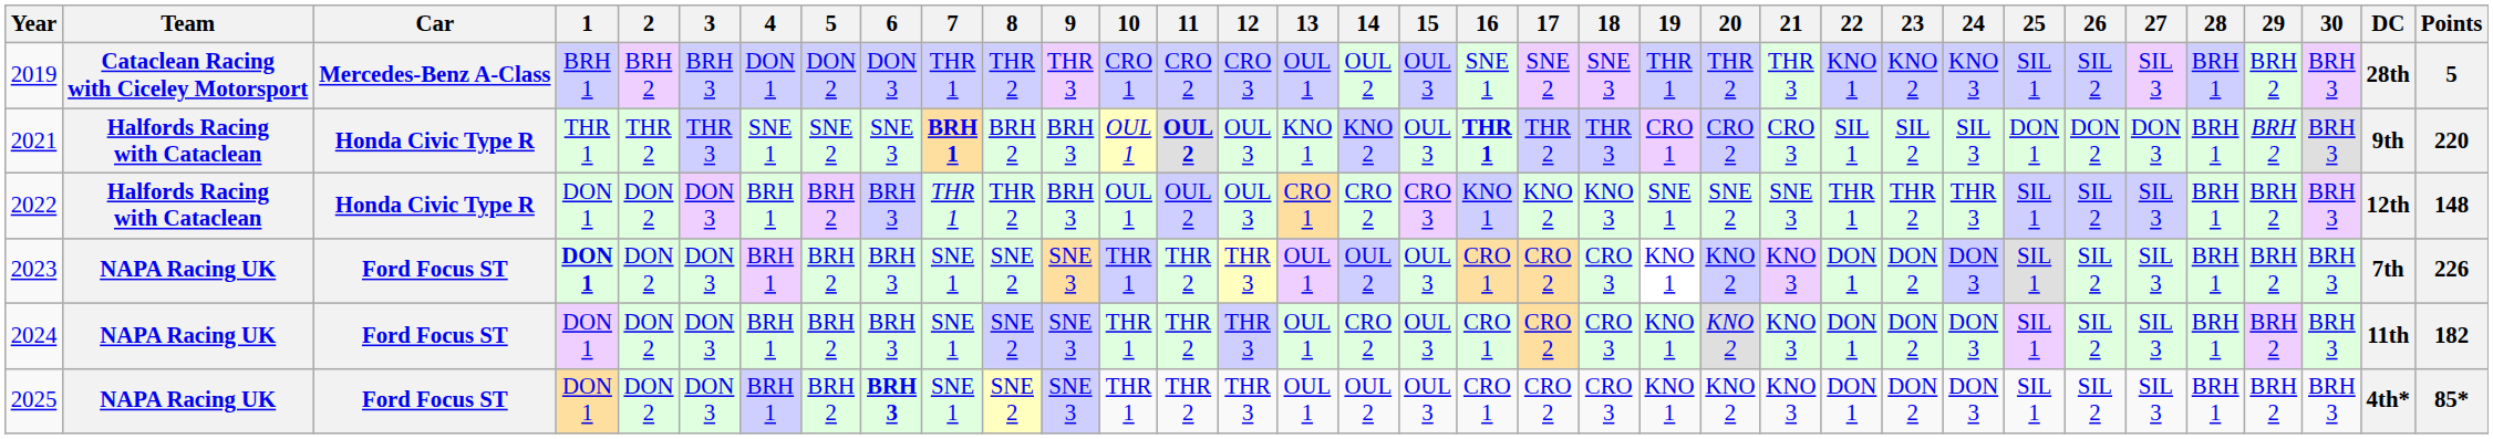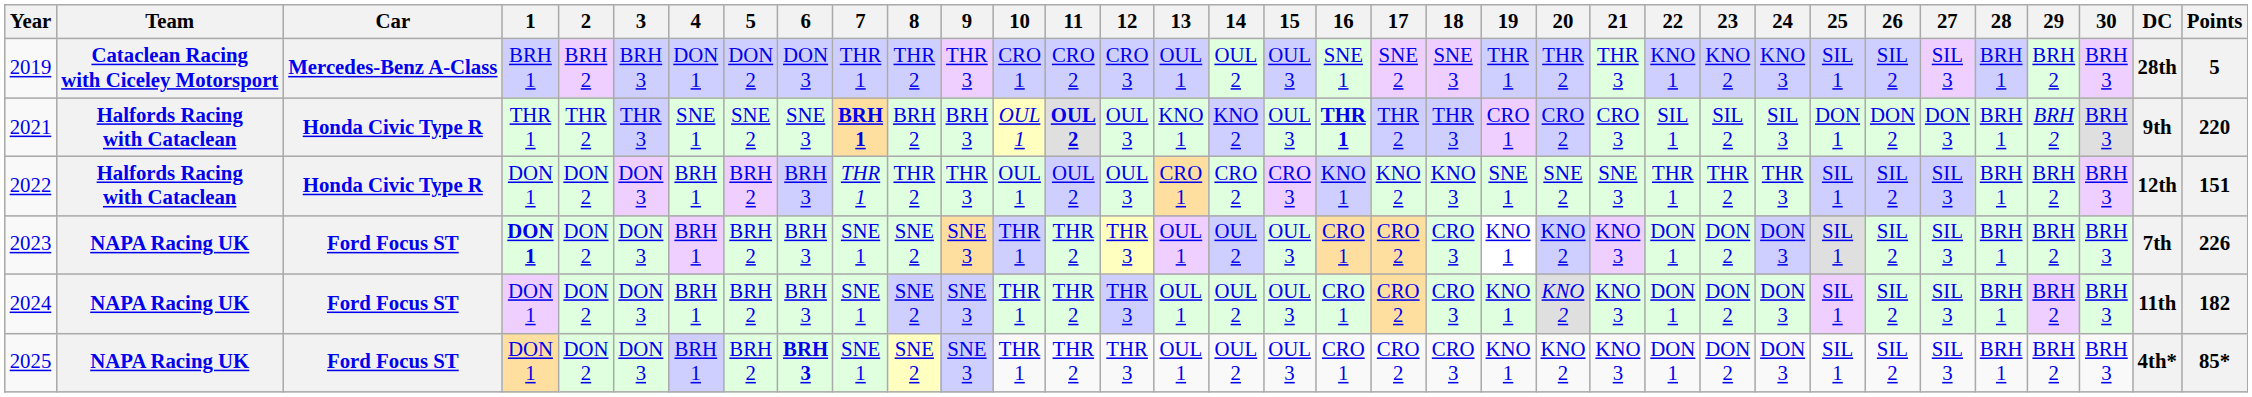 <table class="wikitable" style="text-align:center; font-size:85%">
 <tr>
 <th>Year</th>
 <th>Team</th>
 <th>Car</th>
 <th>1</th>
 <th>2</th>
 <th>3</th>
 <th>4</th>
 <th>5</th>
 <th>6</th>
 <th>7</th>
 <th>8</th>
 <th>9</th>
 <th>10</th>
 <th>11</th>
 <th>12</th>
 <th>13</th>
 <th>14</th>
 <th>15</th>
 <th>16</th>
 <th>17</th>
 <th>18</th>
 <th>19</th>
 <th>20</th>
 <th>21</th>
 <th>22</th>
 <th>23</th>
 <th>24</th>
 <th>25</th>
 <th>26</th>
 <th>27</th>
 <th>28</th>
 <th>29</th>
 <th>30</th>
 <th>DC</th>
 <th>Points</th>
 </tr>
 <tr>
 <td><a href='#'>2019</a></td>
 <th nowrap><a href='#'>Cataclean Racing<br>with Ciceley Motorsport</a></th>
 <th nowrap><a href='#'>Mercedes-Benz A-Class</a></th>
 <td style="background:#CFCFFF;"><a href='#'>BRH<br>1</a><br></td>
 <td style="background:#EFCFFF;"><a href='#'>BRH<br>2</a><br></td>
 <td style="background:#CFCFFF;"><a href='#'>BRH<br>3</a><br></td>
 <td style="background:#CFCFFF;"><a href='#'>DON<br>1</a><br></td>
 <td style="background:#CFCFFF;"><a href='#'>DON<br>2</a><br></td>
 <td style="background:#CFCFFF;"><a href='#'>DON<br>3</a><br></td>
 <td style="background:#CFCFFF;"><a href='#'>THR<br>1</a><br></td>
 <td style="background:#CFCFFF;"><a href='#'>THR<br>2</a><br></td>
 <td style="background:#EFCFFF;"><a href='#'>THR<br>3</a><br></td>
 <td style="background:#CFCFFF;"><a href='#'>CRO<br>1</a><br></td>
 <td style="background:#CFCFFF;"><a href='#'>CRO<br>2</a><br></td>
 <td style="background:#CFCFFF;"><a href='#'>CRO<br>3</a><br></td>
 <td style="background:#CFCFFF;"><a href='#'>OUL<br>1</a><br></td>
 <td style="background:#DFFFDF;"><a href='#'>OUL<br>2</a><br></td>
 <td style="background:#CFCFFF;"><a href='#'>OUL<br>3</a><br></td>
 <td style="background:#DFFFDF;"><a href='#'>SNE<br>1</a><br></td>
 <td style="background:#EFCFFF;"><a href='#'>SNE<br>2</a><br></td>
 <td style="background:#EFCFFF;"><a href='#'>SNE<br>3</a><br></td>
 <td style="background:#CFCFFF;"><a href='#'>THR<br>1</a><br></td>
 <td style="background:#CFCFFF;"><a href='#'>THR<br>2</a><br></td>
 <td style="background:#DFFFDF;"><a href='#'>THR<br>3</a><br></td>
 <td style="background:#CFCFFF;"><a href='#'>KNO<br>1</a><br></td>
 <td style="background:#CFCFFF;"><a href='#'>KNO<br>2</a><br></td>
 <td style="background:#CFCFFF;"><a href='#'>KNO<br>3</a><br></td>
 <td style="background:#CFCFFF;"><a href='#'>SIL<br>1</a><br></td>
 <td style="background:#CFCFFF;"><a href='#'>SIL<br>2</a><br></td>
 <td style="background:#EFCFFF;"><a href='#'>SIL<br>3</a><br></td>
 <td style="background:#CFCFFF;"><a href='#'>BRH<br>1</a><br></td>
 <td style="background:#DFFFDF;"><a href='#'>BRH<br>2</a><br></td>
 <td style="background:#EFCFFF;"><a href='#'>BRH<br>3</a><br></td>
 <th>28th</th>
 <th>5</th>
 </tr>
 <tr>
 <td><a href='#'>2021</a></td>
 <th nowrap><a href='#'>Halfords Racing<br>with Cataclean</a></th>
 <th nowrap><a href='#'>Honda Civic Type R</a></th>
 <td style="background:#DFFFDF;"><a href='#'>THR<br>1</a><br></td>
 <td style="background:#DFFFDF;"><a href='#'>THR<br>2</a><br></td>
 <td style="background:#CFCFFF;"><a href='#'>THR<br>3</a><br></td>
 <td style="background:#DFFFDF;"><a href='#'>SNE<br>1</a><br></td>
 <td style="background:#DFFFDF;"><a href='#'>SNE<br>2</a><br></td>
 <td style="background:#DFFFDF;"><a href='#'>SNE<br>3</a><br></td>
 <td style="background:#FFDF9F;"><strong><a href='#'>BRH<br>1</a></strong><br></td>
 <td style="background:#DFFFDF;"><a href='#'>BRH<br>2</a><br></td>
 <td style="background:#DFFFDF;"><a href='#'>BRH<br>3</a><br></td>
 <td style="background:#FFFFBF;"><em><a href='#'>OUL<br>1</a></em><br></td>
 <td style="background:#DFDFDF;"><strong><a href='#'>OUL<br>2</a></strong><br></td>
 <td style="background:#DFFFDF;"><a href='#'>OUL<br>3</a><br></td>
 <td style="background:#DFFFDF;"><a href='#'>KNO<br>1</a><br></td>
 <td style="background:#CFCFFF;"><a href='#'>KNO<br>2</a><br></td>
 <td style="background:#DFFFDF;"><a href='#'>OUL<br>3</a><br></td>
 <td style="background:#DFFFDF;"><strong><a href='#'>THR<br>1</a></strong><br></td>
 <td style="background:#CFCFFF;"><a href='#'>THR<br>2</a><br></td>
 <td style="background:#CFCFFF;"><a href='#'>THR<br>3</a><br></td>
 <td style="background:#EFCFFF;"><a href='#'>CRO<br>1</a><br></td>
 <td style="background:#CFCFFF;"><a href='#'>CRO<br>2</a><br></td>
 <td style="background:#DFFFDF;"><a href='#'>CRO<br>3</a><br></td>
 <td style="background:#DFFFDF;"><a href='#'>SIL<br>1</a><br></td>
 <td style="background:#DFFFDF;"><a href='#'>SIL<br>2</a><br></td>
 <td style="background:#DFFFDF;"><a href='#'>SIL<br>3</a><br></td>
 <td style="background:#DFFFDF;"><a href='#'>DON<br>1</a><br></td>
 <td style="background:#DFFFDF;"><a href='#'>DON<br>2</a><br></td>
 <td style="background:#DFFFDF;"><a href='#'>DON<br>3</a><br></td>
 <td style="background:#DFFFDF;"><a href='#'>BRH<br>1</a><br></td>
 <td style="background:#DFFFDF;"><em><a href='#'>BRH<br>2</a></em><br></td>
 <td style="background:#DFDFDF;"><a href='#'>BRH<br>3</a><br></td>
 <th>9th</th>
 <th>220</th>
 </tr>
 <tr>
 <td><a href='#'>2022</a></td>
 <th nowrap><a href='#'>Halfords Racing<br>with Cataclean</a></th>
 <th nowrap><a href='#'>Honda Civic Type R</a></th>
 <td style="background:#DFFFDF;"><a href='#'>DON<br>1</a><br></td>
 <td style="background:#DFFFDF;"><a href='#'>DON<br>2</a><br></td>
 <td style="background:#EFCFFF;"><a href='#'>DON<br>3</a><br></td>
 <td style="background:#DFFFDF;"><a href='#'>BRH<br>1</a><br></td>
 <td style="background:#EFCFFF;"><a href='#'>BRH<br>2</a><br></td>
 <td style="background:#CFCFFF;"><a href='#'>BRH<br>3</a><br></td>
 <td style="background:#DFFFDF;"><em><a href='#'>THR<br>1</a></em><br></td>
 <td style="background:#DFFFDF;"><a href='#'>THR<br>2</a><br></td>
-<td style="background:#DFFFDF;"><a href='#'>BRH<br>3</a><br></td>
+<td style="background:#DFFFDF;"><a href='#'>THR<br>3</a><br></td>
 <td style="background:#DFFFDF;"><a href='#'>OUL<br>1</a><br></td>
 <td style="background:#CFCFFF;"><a href='#'>OUL<br>2</a><br></td>
 <td style="background:#DFFFDF;"><a href='#'>OUL<br>3</a><br></td>
 <td style="background:#FFDF9F;"><a href='#'>CRO<br>1</a><br></td>
 <td style="background:#DFFFDF;"><a href='#'>CRO<br>2</a><br></td>
 <td style="background:#EFCFFF;"><a href='#'>CRO<br>3</a><br></td>
 <td style="background:#CFCFFF;"><a href='#'>KNO<br>1</a><br></td>
 <td style="background:#DFFFDF;"><a href='#'>KNO<br>2</a><br></td>
 <td style="background:#DFFFDF;"><a href='#'>KNO<br>3</a><br></td>
 <td style="background:#DFFFDF;"><a href='#'>SNE<br>1</a><br></td>
 <td style="background:#DFFFDF;"><a href='#'>SNE<br>2</a><br></td>
 <td style="background:#DFFFDF;"><a href='#'>SNE<br>3</a><br></td>
 <td style="background:#DFFFDF;"><a href='#'>THR<br>1</a><br></td>
 <td style="background:#DFFFDF;"><a href='#'>THR<br>2</a><br></td>
 <td style="background:#DFFFDF;"><a href='#'>THR<br>3</a><br></td>
 <td style="background:#CFCFFF;"><a href='#'>SIL<br>1</a><br></td>
 <td style="background:#CFCFFF;"><a href='#'>SIL<br>2</a><br></td>
 <td style="background:#CFCFFF;"><a href='#'>SIL<br>3</a><br></td>
 <td style="background:#DFFFDF;"><a href='#'>BRH<br>1</a><br></td>
 <td style="background:#DFFFDF;"><a href='#'>BRH<br>2</a><br></td>
 <td style="background:#EFCFFF;"><a href='#'>BRH<br>3</a><br></td>
 <th>12th</th>
-<th>148</th>
+<th>151</th>
 </tr>
 <tr>
 <td><a href='#'>2023</a></td>
 <th nowrap><a href='#'>NAPA Racing UK</a></th>
 <th nowrap><a href='#'>Ford Focus ST</a></th>
 <td style="background:#DFFFDF;"><strong><a href='#'>DON<br>1</a></strong><br></td>
 <td style="background:#DFFFDF;"><a href='#'>DON<br>2</a><br></td>
 <td style="background:#DFFFDF;"><a href='#'>DON<br>3</a><br></td>
 <td style="background:#EFCFFF;"><a href='#'>BRH<br>1</a><br></td>
 <td style="background:#DFFFDF;"><a href='#'>BRH<br>2</a><br></td>
 <td style="background:#DFFFDF;"><a href='#'>BRH<br>3</a><br></td>
 <td style="background:#DFFFDF;"><a href='#'>SNE<br>1</a><br></td>
 <td style="background:#DFFFDF;"><a href='#'>SNE<br>2</a><br></td>
 <td style="background:#FFDF9F;"><a href='#'>SNE<br>3</a><br></td>
 <td style="background:#CFCFFF;"><a href='#'>THR<br>1</a><br></td>
 <td style="background:#DFFFDF;"><a href='#'>THR<br>2</a><br></td>
 <td style="background:#FFFFBF;"><a href='#'>THR<br>3</a><br></td>
 <td style="background:#EFCFFF;"><a href='#'>OUL<br>1</a><br></td>
 <td style="background:#CFCFFF;"><a href='#'>OUL<br>2</a><br></td>
 <td style="background:#DFFFDF;"><a href='#'>OUL<br>3</a><br></td>
 <td style="background:#FFDF9F;"><a href='#'>CRO<br>1</a><br></td>
 <td style="background:#FFDF9F;"><a href='#'>CRO<br>2</a><br></td>
 <td style="background:#DFFFDF;"><a href='#'>CRO<br>3</a><br></td>
 <td style="background:#FFFFFF;"><a href='#'>KNO<br>1</a><br></td>
 <td style="background:#CFCFFF;"><a href='#'>KNO<br>2</a><br></td>
 <td style="background:#EFCFFF;"><a href='#'>KNO<br>3</a><br></td>
 <td style="background:#DFFFDF;"><a href='#'>DON<br>1</a><br></td>
 <td style="background:#DFFFDF;"><a href='#'>DON<br>2</a><br></td>
 <td style="background:#CFCFFF;"><a href='#'>DON<br>3</a><br></td>
 <td style="background:#DFDFDF;"><a href='#'>SIL<br>1</a><br></td>
 <td style="background:#DFFFDF;"><a href='#'>SIL<br>2</a><br></td>
 <td style="background:#DFFFDF;"><a href='#'>SIL<br>3</a><br></td>
 <td style="background:#DFFFDF;"><a href='#'>BRH<br>1</a><br></td>
 <td style="background:#DFFFDF;"><a href='#'>BRH<br>2</a><br></td>
 <td style="background:#DFFFDF;"><a href='#'>BRH<br>3</a><br></td>
 <th>7th</th>
 <th>226</th>
 </tr>
 <tr>
 <td><a href='#'>2024</a></td>
 <th nowrap><a href='#'>NAPA Racing UK</a></th>
 <th nowrap><a href='#'>Ford Focus ST</a></th>
 <td style="background:#EFCFFF;"><a href='#'>DON<br>1</a><br></td>
 <td style="background:#DFFFDF;"><a href='#'>DON<br>2</a><br></td>
 <td style="background:#DFFFDF;"><a href='#'>DON<br>3</a><br></td>
 <td style="background:#DFFFDF;"><a href='#'>BRH<br>1</a><br></td>
 <td style="background:#DFFFDF;"><a href='#'>BRH<br>2</a><br></td>
 <td style="background:#DFFFDF;"><a href='#'>BRH<br>3</a><br></td>
 <td style="background:#DFFFDF;"><a href='#'>SNE<br>1</a><br></td>
 <td style="background:#CFCFFF;"><a href='#'>SNE<br>2</a><br></td>
 <td style="background:#CFCFFF;"><a href='#'>SNE<br>3</a><br></td>
 <td style="background:#DFFFDF;"><a href='#'>THR<br>1</a><br></td>
 <td style="background:#DFFFDF;"><a href='#'>THR<br>2</a><br></td>
 <td style="background:#CFCFFF;"><a href='#'>THR<br>3</a><br></td>
 <td style="background:#DFFFDF;"><a href='#'>OUL<br>1</a><br></td>
-<td style="background:#DFFFDF;"><a href='#'>CRO<br>2</a><br></td>
+<td style="background:#DFFFDF;"><a href='#'>OUL<br>2</a><br></td>
 <td style="background:#DFFFDF;"><a href='#'>OUL<br>3</a><br></td>
 <td style="background:#DFFFDF;"><a href='#'>CRO<br>1</a><br></td>
 <td style="background:#FFDF9F;"><a href='#'>CRO<br>2</a><br></td>
 <td style="background:#DFFFDF;"><a href='#'>CRO<br>3</a><br></td>
 <td style="background:#DFFFDF;"><a href='#'>KNO<br>1</a><br></td>
 <td style="background:#DFDFDF;"><em><a href='#'>KNO<br>2</a></em><br></td>
 <td style="background:#DFFFDF;"><a href='#'>KNO<br>3</a><br></td>
 <td style="background:#DFFFDF;"><a href='#'>DON<br>1</a><br></td>
 <td style="background:#DFFFDF;"><a href='#'>DON<br>2</a><br></td>
 <td style="background:#DFFFDF;"><a href='#'>DON<br>3</a><br></td>
 <td style="background:#EFCFFF;"><a href='#'>SIL<br>1</a><br></td>
 <td style="background:#DFFFDF;"><a href='#'>SIL<br>2</a><br></td>
 <td style="background:#DFFFDF;"><a href='#'>SIL<br>3</a><br></td>
 <td style="background:#DFFFDF;"><a href='#'>BRH<br>1</a><br></td>
 <td style="background:#EFCFFF;"><a href='#'>BRH<br>2</a><br></td>
 <td style="background:#DFFFDF;"><a href='#'>BRH<br>3</a><br></td>
 <th>11th</th>
 <th>182</th>
 </tr>
 <tr>
 <td><a href='#'>2025</a></td>
 <th><a href='#'>NAPA Racing UK</a></th>
 <th><a href='#'>Ford Focus ST</a></th>
 <td style="background:#FFDF9F;"><a href='#'>DON<br>1</a><br></td>
 <td style="background:#DFFFDF;"><a href='#'>DON<br>2</a><br></td>
 <td style="background:#DFFFDF;"><a href='#'>DON<br>3</a><br></td>
 <td style="background:#CFCFFF;"><a href='#'>BRH<br>1</a><br></td>
 <td style="background:#DFFFDF;"><a href='#'>BRH<br>2</a><br></td>
 <td style="background:#DFFFDF;"><strong><a href='#'>BRH<br>3</a></strong><br></td>
 <td style="background:#DFFFDF;"><a href='#'>SNE<br>1</a><br></td>
 <td style="background:#FFFFBF;"><a href='#'>SNE<br>2</a><br></td>
 <td style="background:#CFCFFF;"><a href='#'>SNE<br>3</a><br></td>
 <td style="background:#;"><a href='#'>THR<br>1</a><br></td>
 <td style="background:#;"><a href='#'>THR<br>2</a><br></td>
 <td style="background:#;"><a href='#'>THR<br>3</a><br></td>
 <td style="background:#;"><a href='#'>OUL<br>1</a><br></td>
 <td style="background:#;"><a href='#'>OUL<br>2</a><br></td>
 <td style="background:#;"><a href='#'>OUL<br>3</a><br></td>
 <td style="background:#;"><a href='#'>CRO<br>1</a><br></td>
 <td style="background:#;"><a href='#'>CRO<br>2</a><br></td>
 <td style="background:#;"><a href='#'>CRO<br>3</a><br></td>
 <td style="background:#;"><a href='#'>KNO<br>1</a><br></td>
 <td style="background:#;"><a href='#'>KNO<br>2</a><br></td>
 <td style="background:#;"><a href='#'>KNO<br>3</a><br></td>
 <td style="background:#;"><a href='#'>DON<br>1</a><br></td>
 <td style="background:#;"><a href='#'>DON<br>2</a><br></td>
 <td style="background:#;"><a href='#'>DON<br>3</a><br></td>
 <td style="background:#;"><a href='#'>SIL<br>1</a><br></td>
 <td style="background:#;"><a href='#'>SIL<br>2</a><br></td>
 <td style="background:#;"><a href='#'>SIL<br>3</a><br></td>
 <td style="background:#;"><a href='#'>BRH<br>1</a><br></td>
 <td style="background:#;"><a href='#'>BRH<br>2</a><br></td>
 <td style="background:#;"><a href='#'>BRH<br>3</a><br></td>
 <th>4th*</th>
 <th>85*</th>
 </tr>
 </table>
